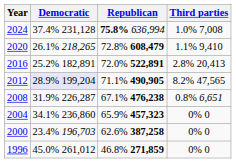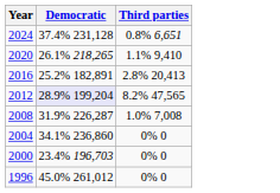 <table class="wikitable" style="float:center; margin:1em; font-size:95%;">
 <tr>
 <th>Year</th>
 <th><a href='#'>Democratic</a></th>
-<th><a href='#'>Republican</a></th>
 <th><a href='#'>Third parties</a></th>
 </tr>
 <tr>
 <td align="center" ><a href='#'>2024</a></td>
 <td align="center" >37.4% </em>231,128<em></td>
-<td align="center" ><strong>75.8%</strong> <em>636,994</em></td>
-<td align="center" >1.0% </em>7,008<em></td>
+<td align="center" >0.8% <em>6,651</em></td>
 </tr>
 <tr>
 <td align="center" ><a href='#'>2020</a></td>
 <td align="center" >26.1% <em>218,265<strong></td>
-<td align="center" ></strong>72.8%<strong> </em>608,479<em></td>
 <td align="center" >1.1% </em>9,410<em></td>
 </tr>
 <tr>
 <td align="center" ><a href='#'>2016</a></td>
 <td align="center" >25.2% </em>182,891<em></td>
-<td align="center" ></strong>72.0%<strong> </em>522,891<em></td>
 <td align="center" >2.8% </em>20,413<em></td>
 </tr>
 <tr>
 <td align="center" ><a href='#'>2012</a></td>
 <td align="center"  style="background: lavender;">28.9% </em>199,204<em></td>
-<td align="center" ></strong>71.1%<strong> </em>490,905<em></td>
 <td align="center" >8.2% </em>47,565<em></td>
 </tr>
 <tr>
 <td align="center" ><a href='#'>2008</a></td>
 <td align="center" >31.9% </em>226,287<em></td>
-<td align="center" ></strong>67.1%<strong> </em>476,238<em></td>
-<td align="center" >0.8% <em>6,651</em></td>
+<td align="center" >1.0% </em>7,008<em></td>
 </tr>
 <tr>
 <td align="center" ><a href='#'>2004</a></td>
 <td align="center" >34.1% </em>236,860<em></td>
-<td align="center" ></strong>65.9%<strong> </em>457,323<em></td>
 <td align="center" >0% </em>0<em></td>
 </tr>
 <tr>
 <td align="center" ><a href='#'>2000</a></td>
 <td align="center" >23.4% <em>196,703</em></td>
-<td align="center" ></strong>62.6%<strong> </em>387,258<em></td>
 <td align="center" >0% </em>0<em></td>
 </tr>
 <tr>
 <td align="center" ><a href='#'>1996</a></td>
 <td align="center" >45.0% </em>261,012<em></td>
-<td align="center" ></strong>46.8%<strong> </em>271,859<em></td>
 <td align="center" >0% </em>0<em></td>
 </tr>
 </table>
